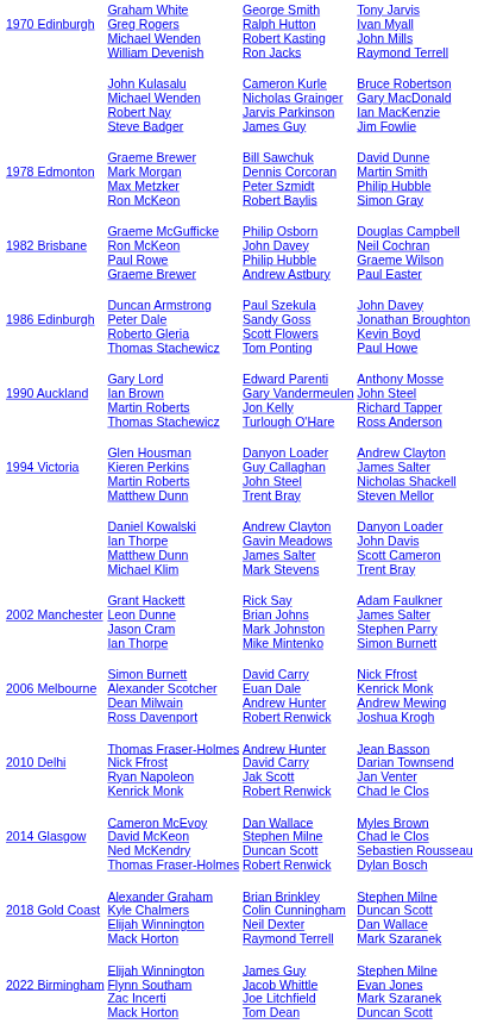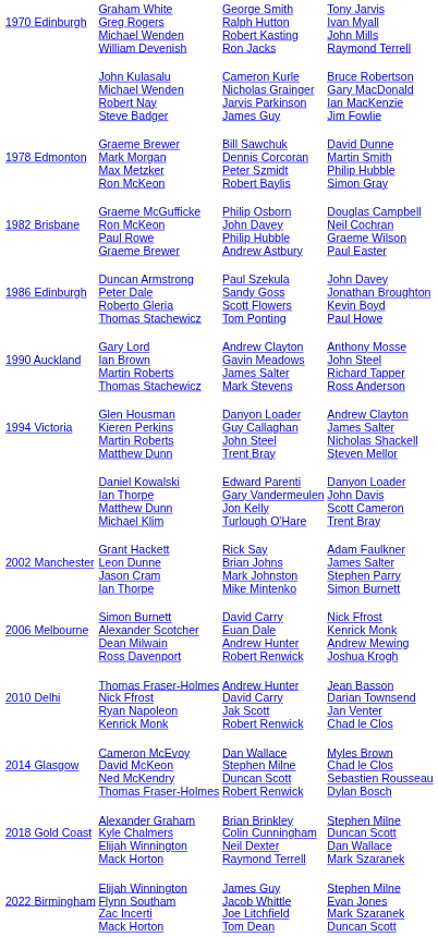 <table>
 <tr>
 <td><a href='#'>1970 Edinburgh</a></td>
 <td valign=top><br><a href='#'>Graham White</a><br><a href='#'>Greg Rogers</a><br><a href='#'>Michael Wenden</a><br><a href='#'>William Devenish</a></td>
 <td valign=top><br><a href='#'>George Smith</a><br><a href='#'>Ralph Hutton</a><br><a href='#'>Robert Kasting</a><br><a href='#'>Ron Jacks</a></td>
 <td valign=top><br><a href='#'>Tony Jarvis</a><br><a href='#'>Ivan Myall</a><br><a href='#'>John Mills</a><br><a href='#'>Raymond Terrell</a></td>
 </tr>
 <tr>
 <td></td>
 <td valign=top><br><a href='#'>John Kulasalu</a><br><a href='#'>Michael Wenden</a><br><a href='#'>Robert Nay</a><br><a href='#'>Steve Badger</a></td>
 <td valign=top><br><a href='#'>Cameron Kurle</a><br><a href='#'>Nicholas Grainger</a> <br><a href='#'>Jarvis Parkinson</a><br><a href='#'>James Guy</a></td>
 <td valign=top><br><a href='#'>Bruce Robertson</a><br><a href='#'>Gary MacDonald</a><br><a href='#'>Ian MacKenzie</a><br><a href='#'>Jim Fowlie</a></td>
 </tr>
 <tr>
 <td><a href='#'>1978 Edmonton</a></td>
 <td valign=top><br><a href='#'>Graeme Brewer</a><br><a href='#'>Mark Morgan</a><br><a href='#'>Max Metzker</a><br><a href='#'>Ron McKeon</a></td>
 <td valign=top><br><a href='#'>Bill Sawchuk</a><br><a href='#'>Dennis Corcoran</a><br><a href='#'>Peter Szmidt</a><br><a href='#'>Robert Baylis</a></td>
 <td valign=top><br><a href='#'>David Dunne</a><br><a href='#'>Martin Smith</a><br><a href='#'>Philip Hubble</a><br><a href='#'>Simon Gray</a></td>
 </tr>
 <tr>
 <td><a href='#'>1982 Brisbane</a></td>
 <td valign=top><br><a href='#'>Graeme McGufficke</a><br><a href='#'>Ron McKeon</a><br><a href='#'>Paul Rowe</a><br><a href='#'>Graeme Brewer</a></td>
 <td valign=top><br><a href='#'>Philip Osborn</a><br><a href='#'>John Davey</a><br><a href='#'>Philip Hubble</a><br><a href='#'>Andrew Astbury</a></td>
 <td valign=top><br><a href='#'>Douglas Campbell</a><br><a href='#'>Neil Cochran</a><br><a href='#'>Graeme Wilson</a><br><a href='#'>Paul Easter</a></td>
 </tr>
 <tr>
 <td><a href='#'>1986 Edinburgh</a></td>
 <td valign=top><br><a href='#'>Duncan Armstrong</a><br><a href='#'>Peter Dale</a><br><a href='#'>Roberto Gleria</a><br><a href='#'>Thomas Stachewicz</a></td>
 <td valign=top><br><a href='#'>Paul Szekula</a><br><a href='#'>Sandy Goss</a><br><a href='#'>Scott Flowers</a><br><a href='#'>Tom Ponting</a></td>
 <td valign=top><br><a href='#'>John Davey</a><br><a href='#'>Jonathan Broughton</a><br><a href='#'>Kevin Boyd</a><br><a href='#'>Paul Howe</a></td>
 </tr>
 <tr>
 <td><a href='#'>1990 Auckland</a></td>
 <td valign=top><br><a href='#'>Gary Lord</a><br><a href='#'>Ian Brown</a><br><a href='#'>Martin Roberts</a><br><a href='#'>Thomas Stachewicz</a></td>
-<td valign=top><br><a href='#'>Edward Parenti</a><br><a href='#'>Gary Vandermeulen</a><br><a href='#'>Jon Kelly</a><br><a href='#'>Turlough O'Hare</a></td>
+<td valign=top><br><a href='#'>Andrew Clayton</a><br><a href='#'>Gavin Meadows</a><br><a href='#'>James Salter</a><br><a href='#'>Mark Stevens</a></td>
 <td valign=top><br><a href='#'>Anthony Mosse</a><br><a href='#'>John Steel</a><br><a href='#'>Richard Tapper</a><br><a href='#'>Ross Anderson</a></td>
 </tr>
 <tr>
 <td><a href='#'>1994 Victoria</a></td>
 <td valign=top><br><a href='#'>Glen Housman</a><br><a href='#'>Kieren Perkins</a><br><a href='#'>Martin Roberts</a><br><a href='#'>Matthew Dunn</a></td>
 <td valign=top><br><a href='#'>Danyon Loader</a><br><a href='#'>Guy Callaghan</a><br><a href='#'>John Steel</a><br><a href='#'>Trent Bray</a></td>
 <td valign=top><br><a href='#'>Andrew Clayton</a><br><a href='#'>James Salter</a><br><a href='#'>Nicholas Shackell</a><br><a href='#'>Steven Mellor</a></td>
 </tr>
 <tr>
 <td></td>
 <td valign=top><br><a href='#'>Daniel Kowalski</a><br><a href='#'>Ian Thorpe</a><br><a href='#'>Matthew Dunn</a><br><a href='#'>Michael Klim</a></td>
-<td valign=top><br><a href='#'>Andrew Clayton</a><br><a href='#'>Gavin Meadows</a><br><a href='#'>James Salter</a><br><a href='#'>Mark Stevens</a></td>
+<td valign=top><br><a href='#'>Edward Parenti</a><br><a href='#'>Gary Vandermeulen</a><br><a href='#'>Jon Kelly</a><br><a href='#'>Turlough O'Hare</a></td>
 <td valign=top><br><a href='#'>Danyon Loader</a><br><a href='#'>John Davis</a><br><a href='#'>Scott Cameron</a><br><a href='#'>Trent Bray</a></td>
 </tr>
 <tr>
 <td><a href='#'>2002 Manchester</a></td>
 <td valign=top><br><a href='#'>Grant Hackett</a><br><a href='#'>Leon Dunne</a><br><a href='#'>Jason Cram</a><br><a href='#'>Ian Thorpe</a></td>
 <td valign=top><br><a href='#'>Rick Say</a><br><a href='#'>Brian Johns</a><br><a href='#'>Mark Johnston</a><br><a href='#'>Mike Mintenko</a></td>
 <td valign=top><br><a href='#'>Adam Faulkner</a><br><a href='#'>James Salter</a><br><a href='#'>Stephen Parry</a><br><a href='#'>Simon Burnett</a></td>
 </tr>
 <tr>
 <td><a href='#'>2006 Melbourne</a></td>
 <td valign=top><br><a href='#'>Simon Burnett</a><br><a href='#'>Alexander Scotcher</a><br><a href='#'>Dean Milwain</a><br><a href='#'>Ross Davenport</a></td>
 <td valign=top><br><a href='#'>David Carry</a><br><a href='#'>Euan Dale</a><br><a href='#'>Andrew Hunter</a><br><a href='#'>Robert Renwick</a></td>
 <td valign=top><br><a href='#'>Nick Ffrost</a><br><a href='#'>Kenrick Monk</a><br><a href='#'>Andrew Mewing</a><br><a href='#'>Joshua Krogh</a></td>
 </tr>
 <tr>
 <td><a href='#'>2010 Delhi</a><br></td>
 <td valign=top><br><a href='#'>Thomas Fraser-Holmes</a><br><a href='#'>Nick Ffrost</a><br><a href='#'>Ryan Napoleon</a><br><a href='#'>Kenrick Monk</a></td>
 <td valign=top><br><a href='#'>Andrew Hunter</a><br><a href='#'>David Carry</a><br><a href='#'>Jak Scott</a><br><a href='#'>Robert Renwick</a></td>
 <td valign=top><br><a href='#'>Jean Basson</a><br><a href='#'>Darian Townsend</a><br><a href='#'>Jan Venter</a><br><a href='#'>Chad le Clos</a></td>
 </tr>
 <tr>
 <td><a href='#'>2014 Glasgow</a><br></td>
 <td valign=top><br><a href='#'>Cameron McEvoy</a><br><a href='#'>David McKeon</a> <br><a href='#'>Ned McKendry</a><br><a href='#'>Thomas Fraser-Holmes</a></td>
 <td valign=top><br><a href='#'>Dan Wallace</a><br><a href='#'>Stephen Milne</a> <br><a href='#'>Duncan Scott</a><br><a href='#'>Robert Renwick</a></td>
 <td valign=top><br><a href='#'>Myles Brown</a><br><a href='#'>Chad le Clos</a><br><a href='#'>Sebastien Rousseau</a><br><a href='#'>Dylan Bosch</a></td>
 </tr>
 <tr>
 <td><a href='#'>2018 Gold Coast</a><br></td>
 <td valign=top><br><a href='#'>Alexander Graham</a><br><a href='#'>Kyle Chalmers</a> <br><a href='#'>Elijah Winnington</a><br><a href='#'>Mack Horton</a></td>
 <td valign=top><br><a href='#'>Brian Brinkley</a><br><a href='#'>Colin Cunningham</a><br><a href='#'>Neil Dexter</a><br><a href='#'>Raymond Terrell</a></td>
 <td valign=top><br><a href='#'>Stephen Milne</a><br><a href='#'>Duncan Scott</a> <br><a href='#'>Dan Wallace</a><br><a href='#'>Mark Szaranek</a></td>
 </tr>
 <tr>
 <td><a href='#'>2022 Birmingham</a><br></td>
 <td valign=top><br><a href='#'>Elijah Winnington</a>  <br><a href='#'>Flynn Southam</a>  <br><a href='#'>Zac Incerti</a>  <br><a href='#'>Mack Horton</a></td>
 <td valign=top><br><a href='#'>James Guy</a>  <br><a href='#'>Jacob Whittle</a>  <br><a href='#'>Joe Litchfield</a>  <br><a href='#'>Tom Dean</a></td>
 <td valign=top><br><a href='#'>Stephen Milne</a> <br><a href='#'>Evan Jones</a>  <br><a href='#'>Mark Szaranek</a>  <br><a href='#'>Duncan Scott</a></td>
 </tr>
 </table>
